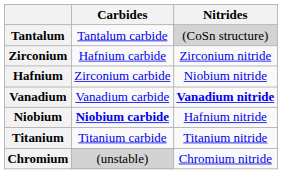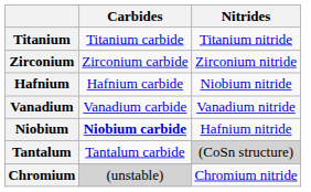 <table class="wikitable mw-collapsible mw-collapsed" style="text-align: center">
 <tr>
 <th scope="col"></th>
 <th scope="col">Carbides</th>
 <th scope="col">Nitrides</th>
 </tr>
 <tr>
-<th>Tantalum</th>
-<td><a href='#'>Tantalum carbide</a></td>
-<td style="background:lightgrey">(CoSn structure)</td>
+<th>Titanium</th>
+<td><a href='#'>Titanium carbide</a></td>
+<td><a href='#'>Titanium nitride</a></td>
 </tr>
 <tr>
 <th>Zirconium</th>
-<td><a href='#'>Hafnium carbide</a></td>
+<td><a href='#'>Zirconium carbide</a></td>
 <td><a href='#'>Zirconium nitride</a></td>
 </tr>
 <tr>
 <th>Hafnium</th>
-<td><a href='#'>Zirconium carbide</a></td>
+<td><a href='#'>Hafnium carbide</a></td>
 <td><a href='#'>Niobium nitride</a></td>
 </tr>
 <tr>
 <th>Vanadium</th>
 <td><a href='#'>Vanadium carbide</a></td>
-<td><strong><a href='#'>Vanadium nitride</a></strong></td>
+<td><a href='#'>Vanadium nitride</a></td>
 </tr>
 <tr>
 <th>Niobium</th>
 <td><strong><a href='#'>Niobium carbide</a></strong></td>
 <td><a href='#'>Hafnium nitride</a></td>
 </tr>
 <tr>
-<th>Titanium</th>
-<td><a href='#'>Titanium carbide</a></td>
-<td><a href='#'>Titanium nitride</a></td>
+<th>Tantalum</th>
+<td><a href='#'>Tantalum carbide</a></td>
+<td style="background:lightgrey">(CoSn structure)</td>
 </tr>
 <tr>
 <th>Chromium</th>
 <td style="background:lightgrey">(unstable)</td>
 <td><a href='#'>Chromium nitride</a></td>
 </tr>
 </table>
